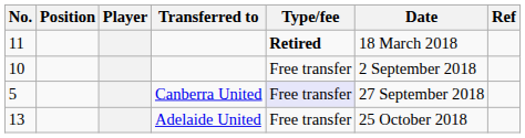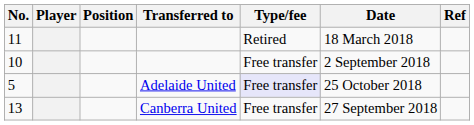 <table class="wikitable plainrowheaders sortable" style="text-align:center; text-align:left">
 <tr>
 <th scope="col">No.</th>
+<th scope="col">Player</th>
 <th scope="col">Position</th>
-<th scope="col">Player</th>
 <th scope="col">Transferred to</th>
 <th scope="col">Type/fee</th>
 <th scope="col">Date</th>
 <th scope="col" class="unsortable">Ref</th>
 </tr>
 <tr>
 <td>11</td>
-<td></td>
 <th scope="row"></th>
 <td></td>
-<td><strong>Retired</strong></td>
+<td></td>
+<td>Retired</td>
 <td>18 March 2018</td>
 <td></td>
 </tr>
 <tr>
 <td>10</td>
+<th scope="row"></th>
 <td></td>
-<th scope="row"></th>
 <td></td>
 <td>Free transfer</td>
 <td>2 September 2018</td>
 <td></td>
 </tr>
 <tr>
 <td>5</td>
+<th scope="row"></th>
 <td></td>
-<th scope="row"></th>
-<td><a href='#'>Canberra United</a></td>
+<td><a href='#'>Adelaide United</a></td>
 <td style="background: lavender;">Free transfer</td>
-<td>27 September 2018</td>
+<td>25 October 2018</td>
 <td></td>
 </tr>
 <tr>
 <td>13</td>
+<th scope="row"></th>
 <td></td>
-<th scope="row"></th>
-<td><a href='#'>Adelaide United</a></td>
+<td><a href='#'>Canberra United</a></td>
 <td>Free transfer</td>
-<td>25 October 2018</td>
+<td>27 September 2018</td>
 <td></td>
 </tr>
 </table>
